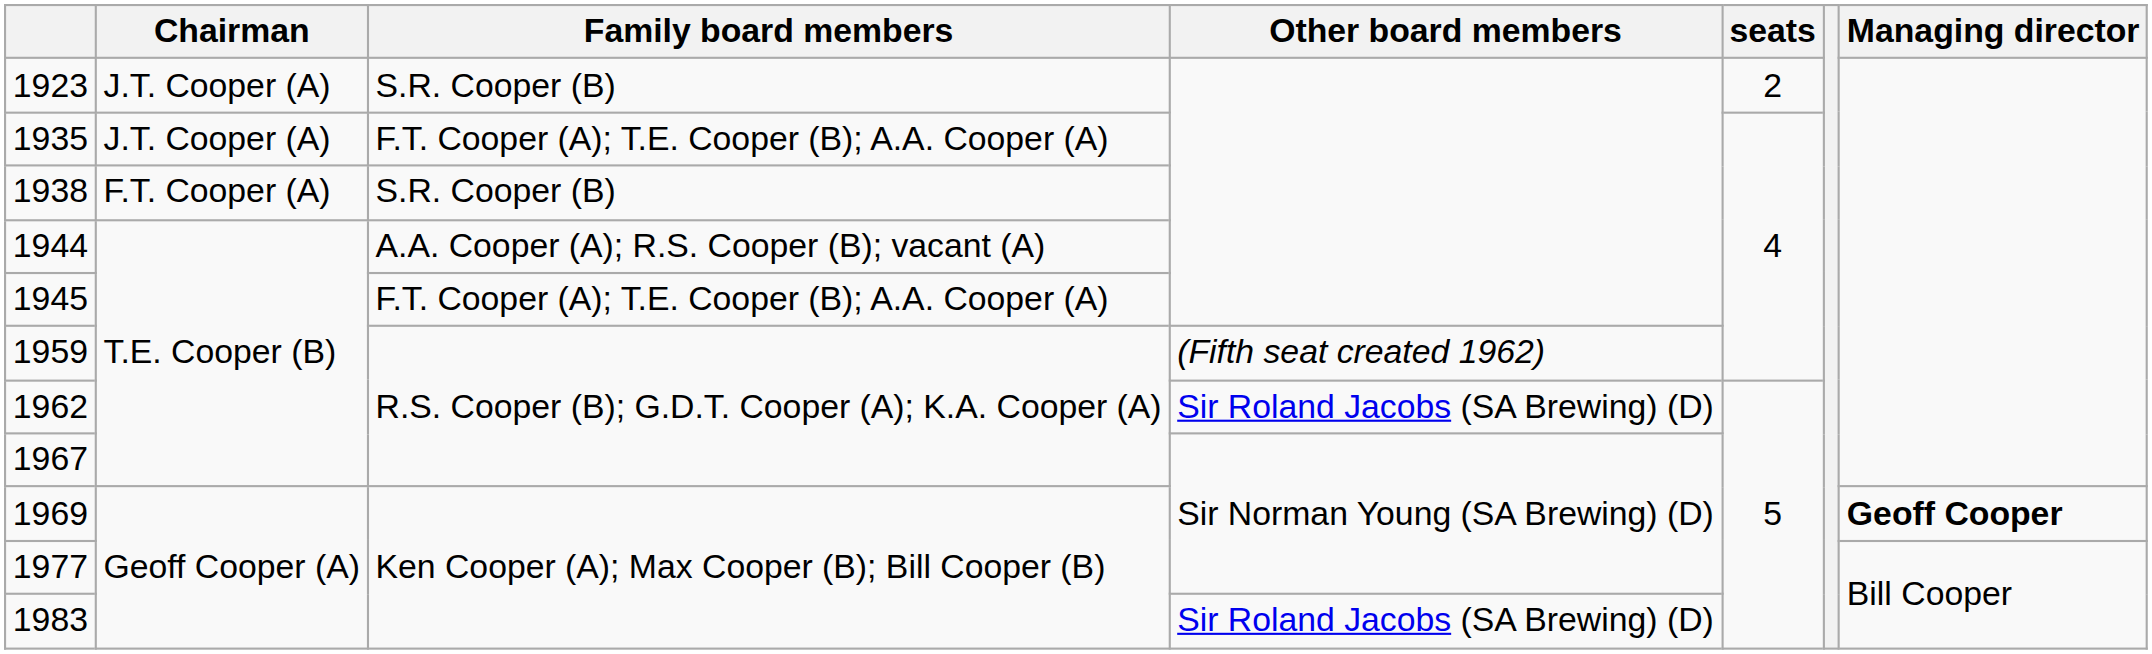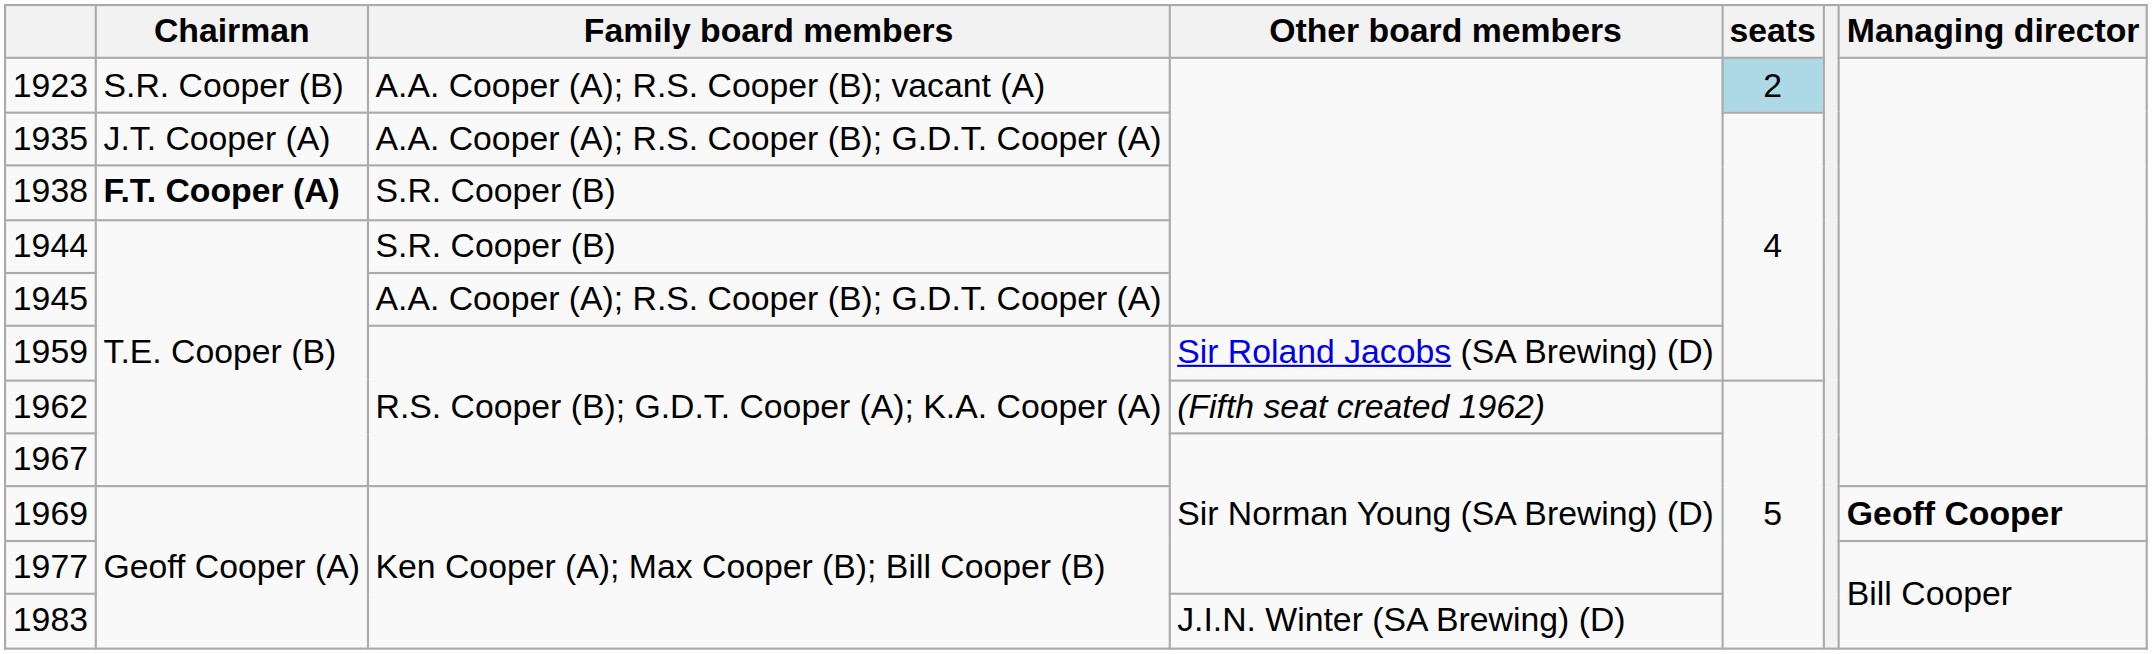 <table Class=wikitable>
 <tr>
 <th></th>
 <th>Chairman</th>
 <th>Family board members</th>
 <th>Other board members</th>
 <th>seats</th>
 <th rowspan=12></th>
 <th>Managing director</th>
 </tr>
 <tr>
 <td>1923</td>
-<td>J.T. Cooper (A)</td>
 <td>S.R. Cooper (B)</td>
+<td>A.A. Cooper (A); R.S. Cooper (B); vacant (A)</td>
 <td rowspan=5></td>
-<td align=center>2</td>
+<td align=center style="background: lightblue;">2</td>
 </tr>
 <tr>
 <td>1935</td>
 <td>J.T. Cooper (A)</td>
-<td>F.T. Cooper (A); T.E. Cooper (B); A.A. Cooper (A)</td>
+<td>A.A. Cooper (A); R.S. Cooper (B); G.D.T. Cooper (A)</td>
 <td rowspan=5; align=center>4</td>
 </tr>
 <tr>
 <td>1938</td>
-<td>F.T. Cooper (A)</td>
+<td><strong>F.T. Cooper (A)</strong></td>
 <td>S.R. Cooper (B)</td>
 </tr>
 <tr>
 <td>1944</td>
 <td rowspan=5>T.E. Cooper (B)</td>
-<td>A.A. Cooper (A); R.S. Cooper (B); vacant (A)</td>
+<td>S.R. Cooper (B)</td>
 </tr>
 <tr>
 <td>1945</td>
-<td>F.T. Cooper (A); T.E. Cooper (B); A.A. Cooper (A)</td>
+<td>A.A. Cooper (A); R.S. Cooper (B); G.D.T. Cooper (A)</td>
 </tr>
 <tr>
 <td>1959</td>
 <td rowspan=3>R.S. Cooper (B); G.D.T. Cooper (A); K.A. Cooper (A)</td>
-<td><em>(Fifth seat created 1962)</em></td>
+<td><a href='#'>Sir Roland Jacobs</a> (SA Brewing) (D)</td>
 </tr>
 <tr>
 <td>1962</td>
-<td><a href='#'>Sir Roland Jacobs</a> (SA Brewing) (D)</td>
+<td><em>(Fifth seat created 1962)</em></td>
 <td rowspan=5; align=center>5</td>
 </tr>
 <tr>
 <td>1967</td>
 <td rowspan=3>Sir Norman Young (SA Brewing) (D)</td>
 </tr>
 <tr>
 <td>1969</td>
 <td rowspan=3>Geoff Cooper (A)</td>
 <td rowspan=3>Ken Cooper (A); Max Cooper (B); Bill Cooper (B)</td>
 <td rowspan=1><strong>Geoff Cooper</strong></td>
 </tr>
 <tr>
 <td>1977</td>
 <td rowspan=2>Bill Cooper</td>
 </tr>
 <tr>
 <td>1983</td>
-<td><a href='#'>Sir Roland Jacobs</a> (SA Brewing) (D)</td>
+<td>J.I.N. Winter (SA Brewing) (D)</td>
 </tr>
 </table>
